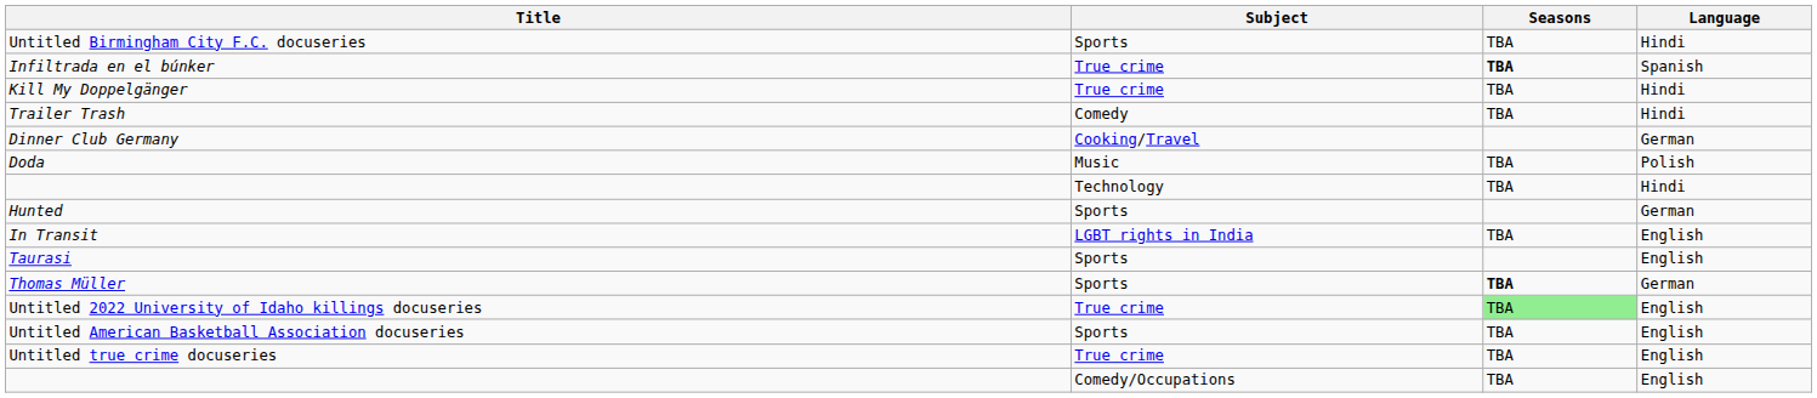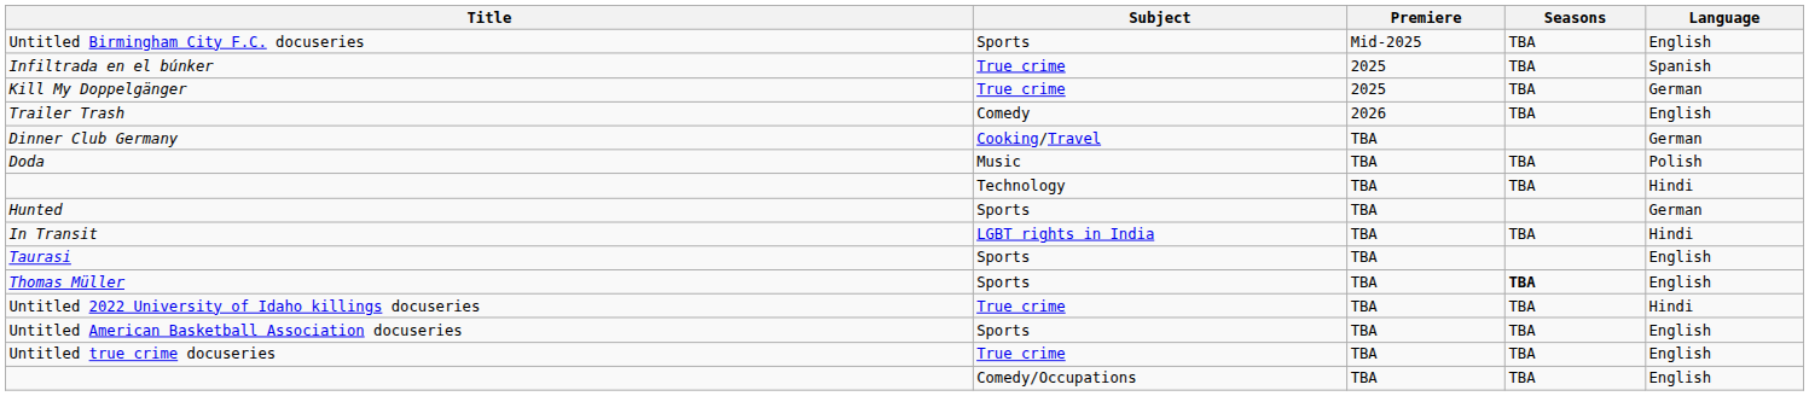 <table class="wikitable sortable" style="width:100%;">
 <tr>
 <th>Title</th>
 <th>Subject</th>
+<th>Premiere</th>
 <th>Seasons</th>
 <th>Language</th>
 </tr>
 <tr>
 <td>Untitled <a href='#'>Birmingham City F.C.</a> docuseries</td>
 <td>Sports</td>
+<td>Mid-2025</td>
 <td>TBA</td>
-<td>Hindi</td>
+<td>English</td>
 </tr>
 <tr>
 <td><em>Infiltrada en el búnker</em></td>
 <td><a href='#'>True crime</a></td>
-<td><strong>TBA</strong></td>
+<td>2025</td>
+<td>TBA</td>
 <td>Spanish</td>
 </tr>
 <tr>
 <td><em>Kill My Doppelgänger</em></td>
 <td><a href='#'>True crime</a></td>
+<td>2025</td>
 <td>TBA</td>
-<td>Hindi</td>
+<td>German</td>
 </tr>
 <tr>
 <td><em>Trailer Trash</em></td>
 <td>Comedy</td>
+<td>2026</td>
 <td>TBA</td>
-<td>Hindi</td>
+<td>English</td>
 </tr>
 <tr>
 <td><em>Dinner Club Germany</em></td>
 <td><a href='#'>Cooking</a>/<a href='#'>Travel</a></td>
+<td>TBA</td>
 <td></td>
 <td>German</td>
 </tr>
 <tr>
 <td><em>Doda</em></td>
 <td>Music</td>
 <td>TBA</td>
+<td>TBA</td>
 <td>Polish</td>
 </tr>
 <tr>
 <td><em></em></td>
 <td>Technology</td>
 <td>TBA</td>
+<td>TBA</td>
 <td>Hindi</td>
 </tr>
 <tr>
 <td><em>Hunted</em></td>
 <td>Sports</td>
+<td>TBA</td>
 <td></td>
 <td>German</td>
 </tr>
 <tr>
 <td><em>In Transit</em></td>
 <td><a href='#'>LGBT rights in India</a></td>
 <td>TBA</td>
-<td>English</td>
+<td>TBA</td>
+<td>Hindi</td>
 </tr>
 <tr>
 <td><em><a href='#'>Taurasi</a></em></td>
 <td>Sports</td>
+<td>TBA</td>
 <td></td>
 <td>English</td>
 </tr>
 <tr>
 <td><em><a href='#'>Thomas Müller</a></em></td>
 <td>Sports</td>
+<td>TBA</td>
 <td><strong>TBA</strong></td>
-<td>German</td>
+<td>English</td>
 </tr>
 <tr>
 <td>Untitled <a href='#'>2022 University of Idaho killings</a> docuseries</td>
 <td><a href='#'>True crime</a></td>
-<td style="background: lightgreen;">TBA</td>
-<td>English</td>
+<td>TBA</td>
+<td>TBA</td>
+<td>Hindi</td>
 </tr>
 <tr>
 <td>Untitled <a href='#'>American Basketball Association</a> docuseries</td>
 <td>Sports</td>
+<td>TBA</td>
 <td>TBA</td>
 <td>English</td>
 </tr>
 <tr>
 <td>Untitled <a href='#'>true crime</a> docuseries</td>
 <td><a href='#'>True crime</a></td>
 <td>TBA</td>
+<td>TBA</td>
 <td>English</td>
 </tr>
 <tr>
 <td><em></em></td>
 <td>Comedy/Occupations</td>
 <td>TBA</td>
+<td>TBA</td>
 <td>English</td>
 </tr>
 </table>
